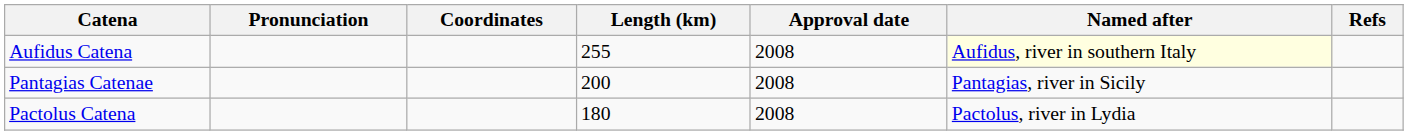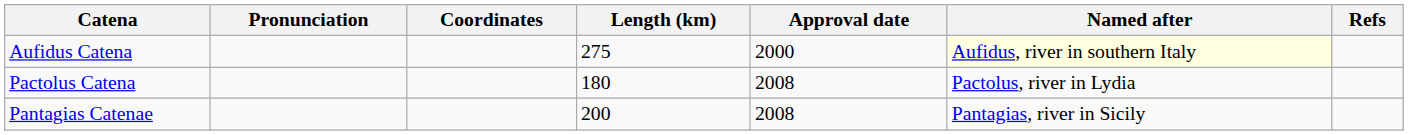 <table class="wikitable" style="min-width: 90%;">
 <tr>
 <th style="width:10em">Catena</th>
 <th>Pronunciation</th>
 <th>Coordinates</th>
 <th>Length (km)</th>
 <th>Approval date</th>
 <th>Named after</th>
 <th>Refs</th>
 </tr>
 <tr id="Aufidus">
 <td><a href='#'>Aufidus Catena</a></td>
 <td></td>
 <td></td>
-<td>255</td>
+<td>275</td>
+<td>2000</td>
+<td style="background: lightyellow;"><a href='#'>Aufidus</a>, river in southern Italy</td>
+<td></td>
+</tr>
+<tr id="Pactolus">
+<td><a href='#'>Pactolus Catena</a></td>
+<td></td>
+<td></td>
+<td>180</td>
 <td>2008</td>
-<td style="background: lightyellow;"><a href='#'>Aufidus</a>, river in southern Italy</td>
+<td><a href='#'>Pactolus</a>, river in Lydia</td>
 <td></td>
 </tr>
 <tr id="Pantagias">
 <td><a href='#'>Pantagias Catenae</a></td>
 <td></td>
 <td></td>
 <td>200</td>
 <td>2008</td>
 <td><a href='#'>Pantagias</a>, river in Sicily</td>
 <td></td>
 </tr>
-<tr id="Pactolus">
-<td><a href='#'>Pactolus Catena</a></td>
-<td></td>
-<td></td>
-<td>180</td>
-<td>2008</td>
-<td><a href='#'>Pactolus</a>, river in Lydia</td>
-<td></td>
-</tr>
 </table>
